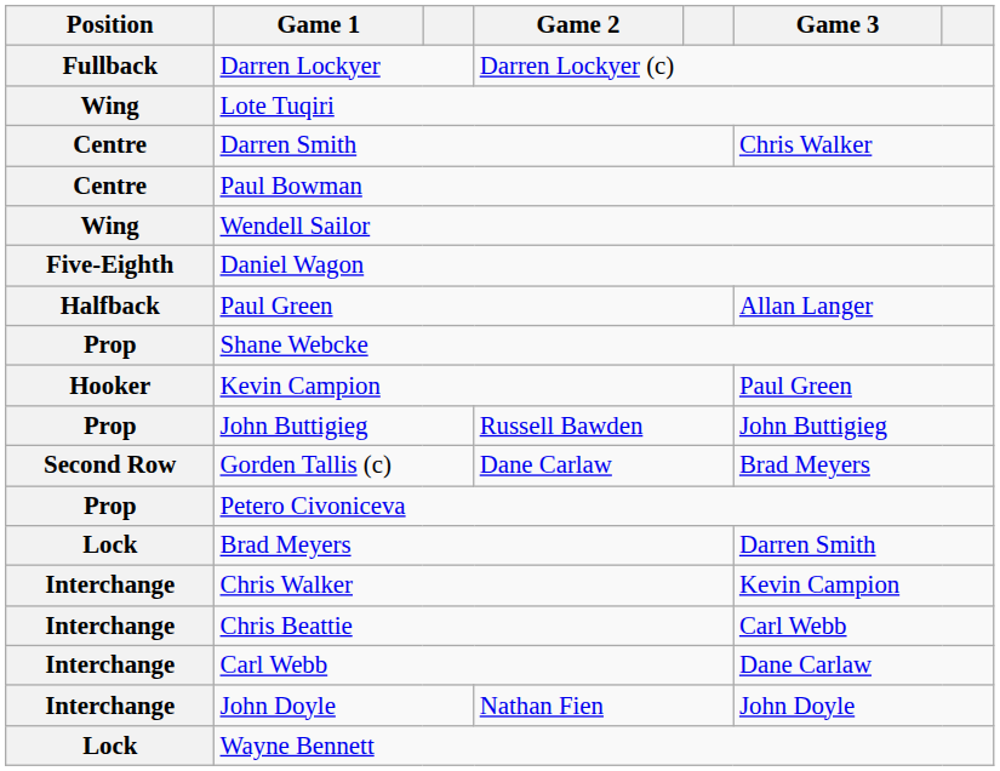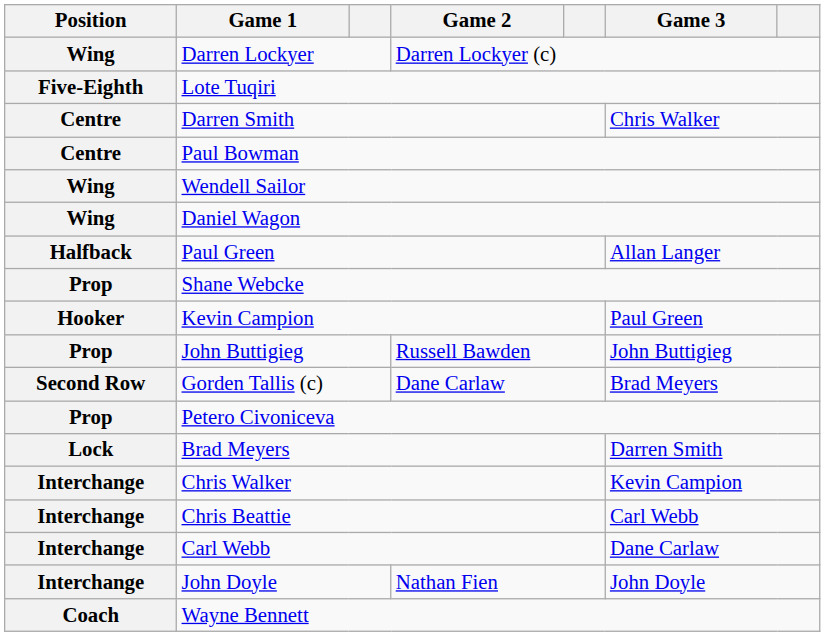 <table class="wikitable">
 <tr>
 <th width="125">Position</th>
 <th width="125">Game 1</th>
 <th width="25"></th>
 <th width="125">Game 2</th>
 <th width="25"></th>
 <th width="125">Game 3</th>
 <th width="25"></th>
 </tr>
 <tr>
-<th>Fullback</th>
+<th>Wing</th>
 <td colspan="2"> <a href='#'>Darren Lockyer</a></td>
 <td colspan="4"> <a href='#'>Darren Lockyer</a> (c)</td>
 </tr>
 <tr>
-<th>Wing</th>
+<th>Five-Eighth</th>
 <td colspan="6"> <a href='#'>Lote Tuqiri</a></td>
 </tr>
 <tr>
 <th>Centre</th>
 <td colspan="4"> <a href='#'>Darren Smith</a></td>
 <td colspan="2"> <a href='#'>Chris Walker</a></td>
 </tr>
 <tr>
 <th>Centre</th>
 <td colspan="6"> <a href='#'>Paul Bowman</a></td>
 </tr>
 <tr>
 <th>Wing</th>
 <td colspan="6"> <a href='#'>Wendell Sailor</a></td>
 </tr>
 <tr>
-<th>Five-Eighth</th>
+<th>Wing</th>
 <td colspan="6"> <a href='#'>Daniel Wagon</a></td>
 </tr>
 <tr>
 <th>Halfback</th>
 <td colspan="4"> <a href='#'>Paul Green</a></td>
 <td colspan="2"> <a href='#'>Allan Langer</a></td>
 </tr>
 <tr>
 <th>Prop</th>
 <td colspan="6"> <a href='#'>Shane Webcke</a></td>
 </tr>
 <tr>
 <th>Hooker</th>
 <td colspan="4"> <a href='#'>Kevin Campion</a></td>
 <td colspan="2"> <a href='#'>Paul Green</a></td>
 </tr>
 <tr>
 <th>Prop</th>
 <td colspan="2"> <a href='#'>John Buttigieg</a></td>
 <td colspan="2"> <a href='#'>Russell Bawden</a></td>
 <td colspan="2"> <a href='#'>John Buttigieg</a></td>
 </tr>
 <tr>
 <th>Second Row</th>
 <td colspan="2"> <a href='#'>Gorden Tallis</a> (c)</td>
 <td colspan="2"> <a href='#'>Dane Carlaw</a></td>
 <td colspan="2"> <a href='#'>Brad Meyers</a></td>
 </tr>
 <tr>
 <th>Prop</th>
 <td colspan="6"> <a href='#'>Petero Civoniceva</a></td>
 </tr>
 <tr>
 <th>Lock</th>
 <td colspan="4"> <a href='#'>Brad Meyers</a></td>
 <td colspan="2"> <a href='#'>Darren Smith</a></td>
 </tr>
 <tr>
 <th>Interchange</th>
 <td colspan="4"> <a href='#'>Chris Walker</a></td>
 <td colspan="2"> <a href='#'>Kevin Campion</a></td>
 </tr>
 <tr>
 <th>Interchange</th>
 <td colspan="4"> <a href='#'>Chris Beattie</a></td>
 <td colspan="2"> <a href='#'>Carl Webb</a></td>
 </tr>
 <tr>
 <th>Interchange</th>
 <td colspan="4"> <a href='#'>Carl Webb</a></td>
 <td colspan="2"> <a href='#'>Dane Carlaw</a></td>
 </tr>
 <tr>
 <th>Interchange</th>
 <td colspan="2"> <a href='#'>John Doyle</a></td>
 <td colspan="2"> <a href='#'>Nathan Fien</a></td>
 <td colspan="2"> <a href='#'>John Doyle</a></td>
 </tr>
 <tr>
-<th>Lock</th>
+<th>Coach</th>
 <td colspan="6"> <a href='#'>Wayne Bennett</a></td>
 </tr>
 </table>
